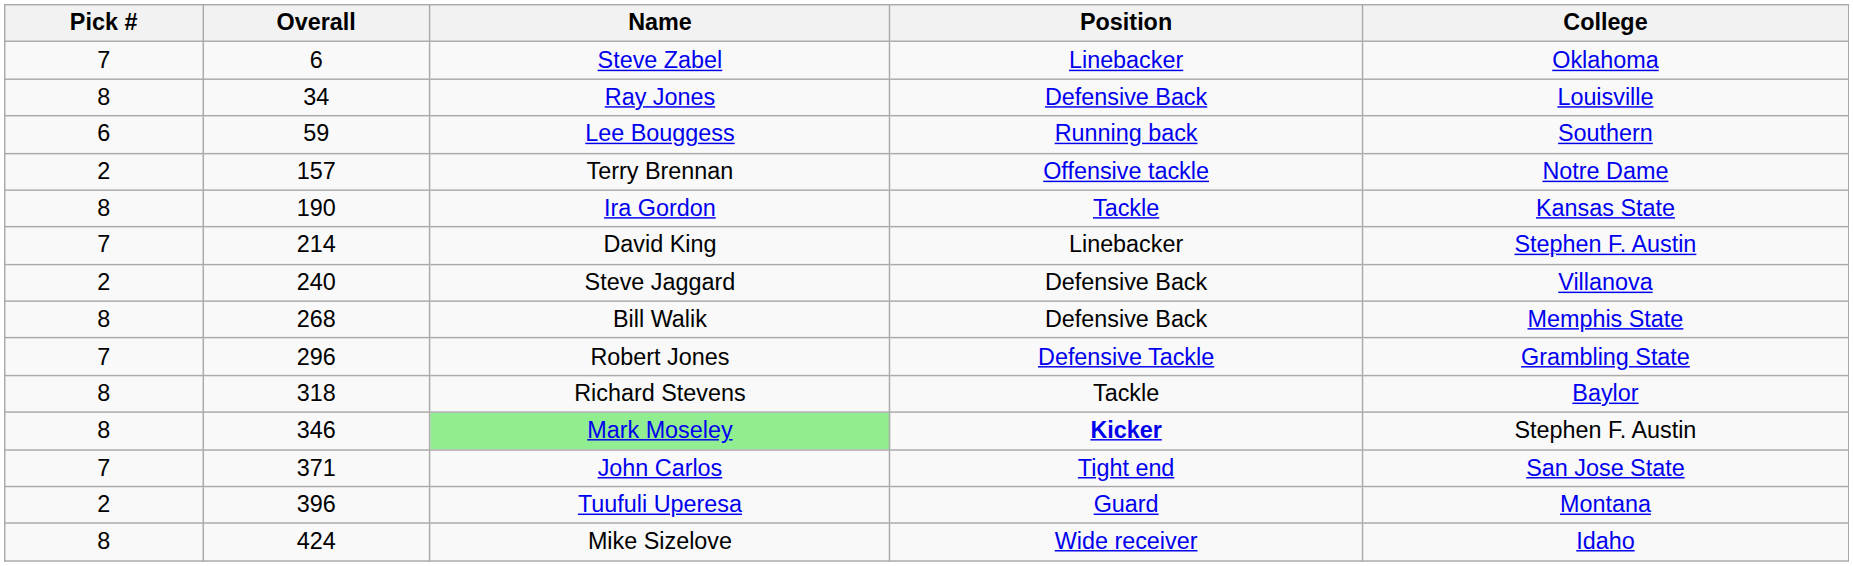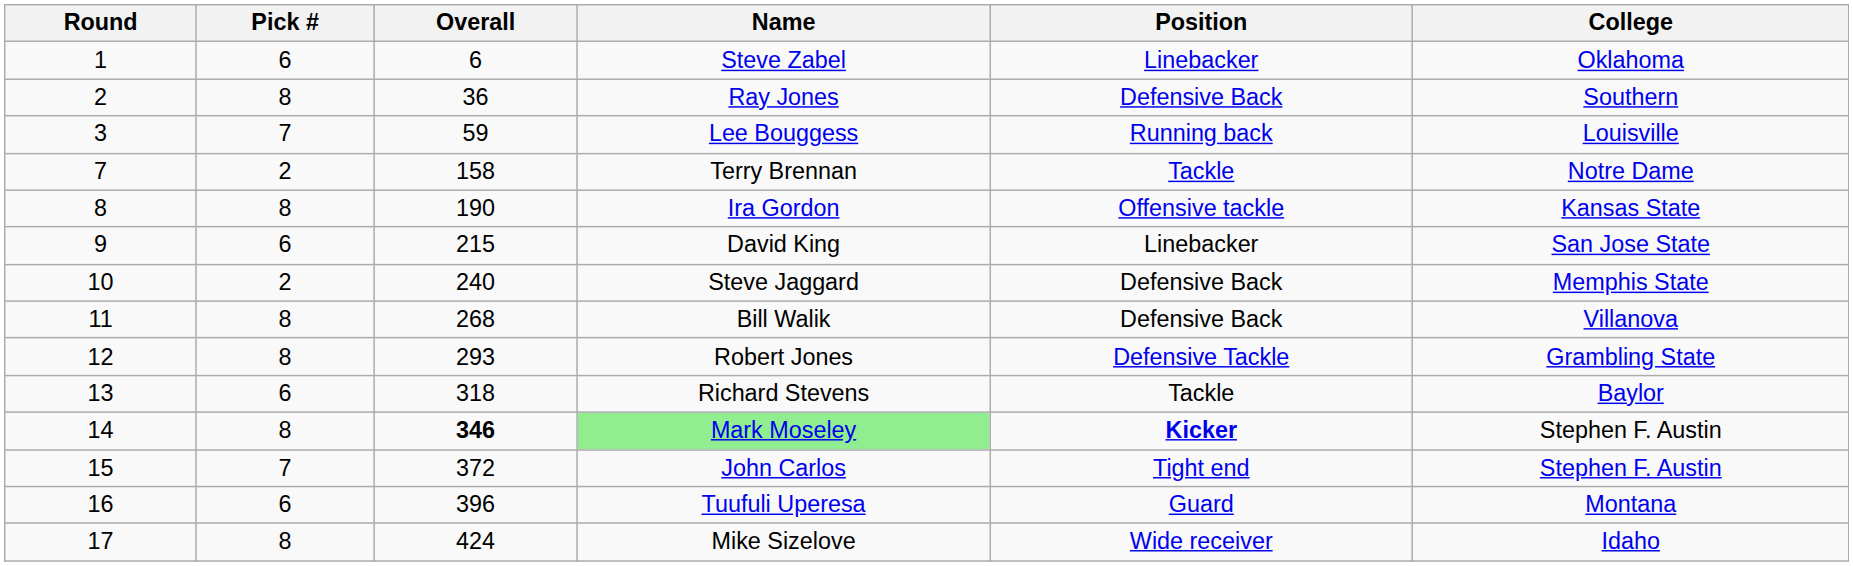 <table class="wikitable sortable sortable" style="width: 100%; text-align:center">
 <tr>
+<th>Round</th>
 <th>Pick #</th>
 <th>Overall</th>
 <th>Name</th>
 <th>Position</th>
 <th>College</th>
 </tr>
 <tr>
-<td>7</td>
+<td>1</td>
+<td>6</td>
 <td>6</td>
 <td><a href='#'>Steve Zabel</a></td>
 <td><a href='#'>Linebacker</a></td>
 <td><a href='#'>Oklahoma</a></td>
 </tr>
 <tr>
+<td>2</td>
 <td>8</td>
-<td>34</td>
+<td>36</td>
 <td><a href='#'>Ray Jones</a></td>
 <td><a href='#'>Defensive Back</a></td>
+<td><a href='#'>Southern</a></td>
+</tr>
+<tr>
+<td>3</td>
+<td>7</td>
+<td>59</td>
+<td><a href='#'>Lee Bouggess</a></td>
+<td><a href='#'>Running back</a></td>
 <td><a href='#'>Louisville</a></td>
 </tr>
 <tr>
-<td>6</td>
-<td>59</td>
-<td><a href='#'>Lee Bouggess</a></td>
-<td><a href='#'>Running back</a></td>
-<td><a href='#'>Southern</a></td>
-</tr>
-<tr>
+<td>7</td>
 <td>2</td>
-<td>157</td>
+<td>158</td>
 <td>Terry Brennan</td>
-<td><a href='#'>Offensive tackle</a></td>
+<td><a href='#'>Tackle</a></td>
 <td><a href='#'>Notre Dame</a></td>
 </tr>
 <tr>
 <td>8</td>
+<td>8</td>
 <td>190</td>
 <td><a href='#'>Ira Gordon</a></td>
-<td><a href='#'>Tackle</a></td>
+<td><a href='#'>Offensive tackle</a></td>
 <td><a href='#'>Kansas State</a></td>
 </tr>
 <tr>
-<td>7</td>
-<td>214</td>
+<td>9</td>
+<td>6</td>
+<td>215</td>
 <td>David King</td>
 <td>Linebacker</td>
-<td><a href='#'>Stephen F. Austin</a></td>
+<td><a href='#'>San Jose State</a></td>
 </tr>
 <tr>
+<td>10</td>
 <td>2</td>
 <td>240</td>
 <td>Steve Jaggard</td>
 <td>Defensive Back</td>
-<td><a href='#'>Villanova</a></td>
+<td><a href='#'>Memphis State</a></td>
 </tr>
 <tr>
+<td>11</td>
 <td>8</td>
 <td>268</td>
 <td>Bill Walik</td>
 <td>Defensive Back</td>
-<td><a href='#'>Memphis State</a></td>
+<td><a href='#'>Villanova</a></td>
 </tr>
 <tr>
-<td>7</td>
-<td>296</td>
+<td>12</td>
+<td>8</td>
+<td>293</td>
 <td>Robert Jones</td>
 <td><a href='#'>Defensive Tackle</a></td>
 <td><a href='#'>Grambling State</a></td>
 </tr>
 <tr>
-<td>8</td>
+<td>13</td>
+<td>6</td>
 <td>318</td>
 <td>Richard Stevens</td>
 <td>Tackle</td>
 <td><a href='#'>Baylor</a></td>
 </tr>
 <tr>
+<td>14</td>
 <td>8</td>
-<td>346</td>
+<td><strong>346</strong></td>
 <td bgcolor=lightgreen><a href='#'>Mark Moseley</a></td>
 <td><strong><a href='#'>Kicker</a></strong></td>
 <td>Stephen F. Austin</td>
 </tr>
 <tr>
+<td>15</td>
 <td>7</td>
-<td>371</td>
+<td>372</td>
 <td><a href='#'>John Carlos</a></td>
 <td><a href='#'>Tight end</a></td>
-<td><a href='#'>San Jose State</a></td>
+<td><a href='#'>Stephen F. Austin</a></td>
 </tr>
 <tr>
-<td>2</td>
+<td>16</td>
+<td>6</td>
 <td>396</td>
 <td><a href='#'>Tuufuli Uperesa</a></td>
 <td><a href='#'>Guard</a></td>
 <td><a href='#'>Montana</a></td>
 </tr>
 <tr>
+<td>17</td>
 <td>8</td>
 <td>424</td>
 <td>Mike Sizelove</td>
 <td><a href='#'>Wide receiver</a></td>
 <td><a href='#'>Idaho</a></td>
 </tr>
 </table>
